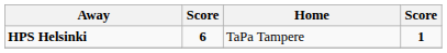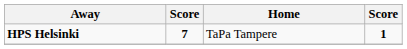 <table class="wikitable">
 <tr>
 <th width="200">Away</th>
 <th width="40">Score</th>
 <th width="200">Home</th>
 <th width="40">Score</th>
 </tr>
 <tr>
 <td><strong>HPS Helsinki</strong></td>
-<td align=center><strong>6</strong></td>
+<td align=center><strong>7</strong></td>
 <td>TaPa Tampere</td>
 <td align=center><strong>1</strong></td>
 </tr>
 <tr>
 </tr>
 </table>
